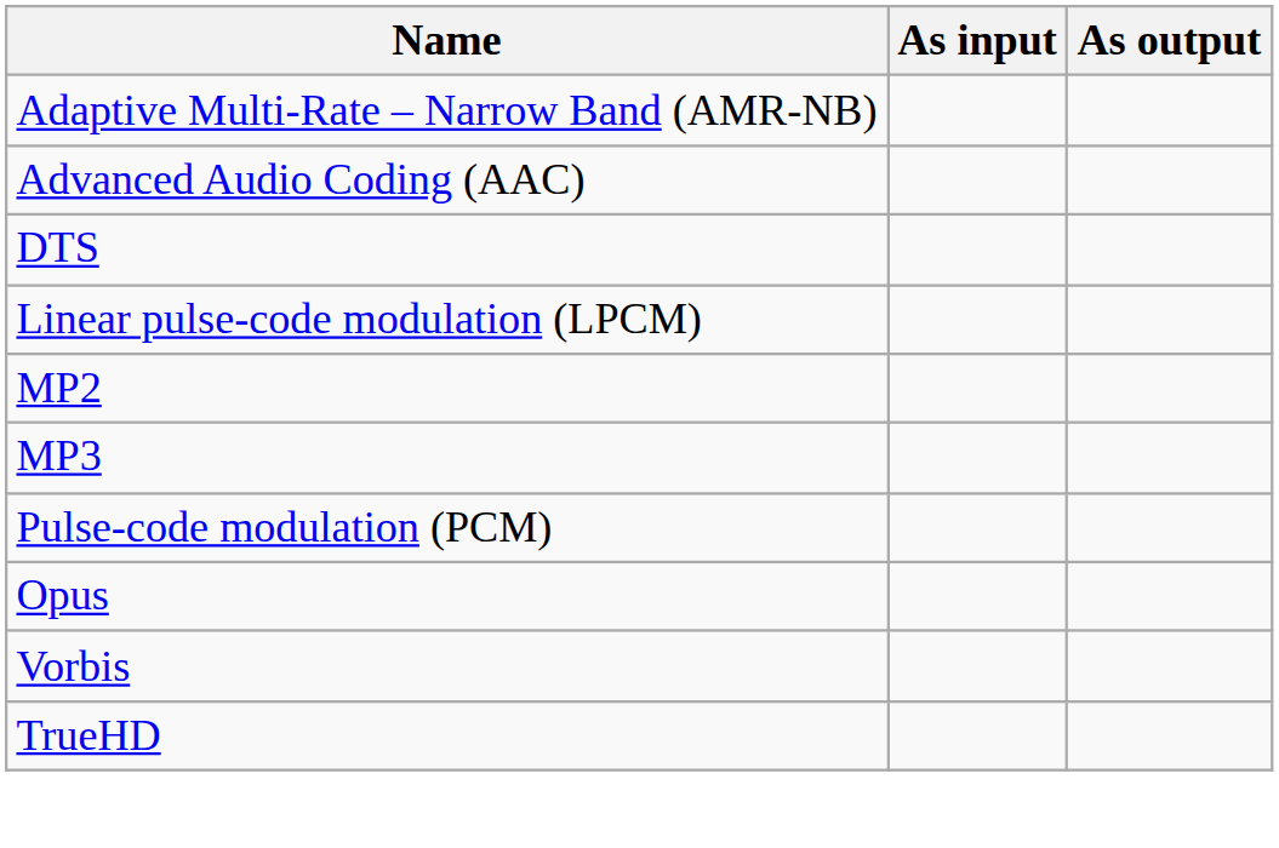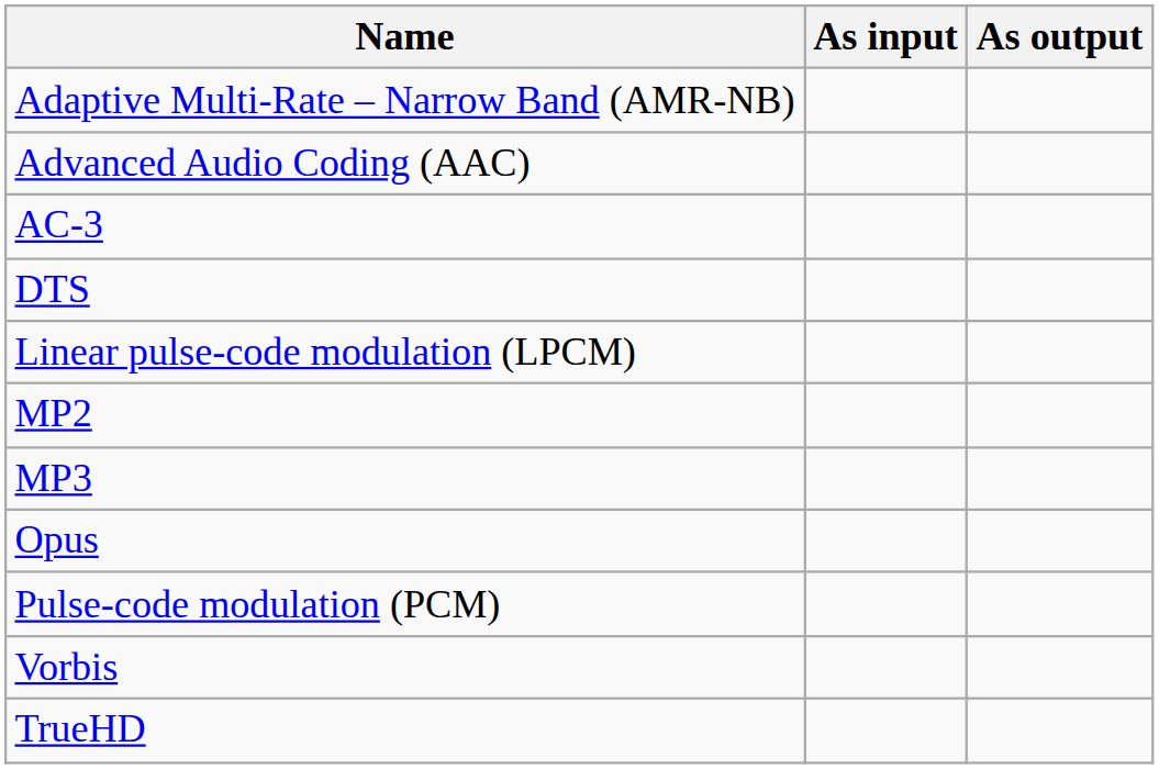 <table class="wikitable sortable floatleft" style="clear:none">
 <tr>
 <th>Name</th>
 <th>As input</th>
 <th>As output</th>
 </tr>
 <tr>
 <td><a href='#'>Adaptive Multi-Rate – Narrow Band</a> (AMR-NB)</td>
 <td></td>
 <td></td>
 </tr>
 <tr>
 <td><a href='#'>Advanced Audio Coding</a> (AAC)</td>
+<td></td>
+<td></td>
+</tr>
+<tr>
+<td><a href='#'>AC-3</a></td>
 <td></td>
 <td></td>
 </tr>
 <tr>
 <td><a href='#'>DTS</a></td>
 <td></td>
 <td></td>
 </tr>
 <tr>
 <td><a href='#'>Linear pulse-code modulation</a> (LPCM)</td>
 <td></td>
 <td></td>
 </tr>
 <tr>
 <td><a href='#'>MP2</a></td>
 <td></td>
 <td></td>
 </tr>
 <tr>
 <td><a href='#'>MP3</a></td>
 <td></td>
 <td></td>
 </tr>
 <tr>
-<td><a href='#'>Pulse-code modulation</a> (PCM)</td>
+<td><a href='#'>Opus</a></td>
 <td></td>
 <td></td>
 </tr>
 <tr>
-<td><a href='#'>Opus</a></td>
+<td><a href='#'>Pulse-code modulation</a> (PCM)</td>
 <td></td>
 <td></td>
 </tr>
 <tr>
 <td><a href='#'>Vorbis</a></td>
 <td></td>
 <td></td>
 </tr>
 <tr>
 <td><a href='#'>TrueHD</a></td>
 <td></td>
 <td></td>
 </tr>
 </table>
